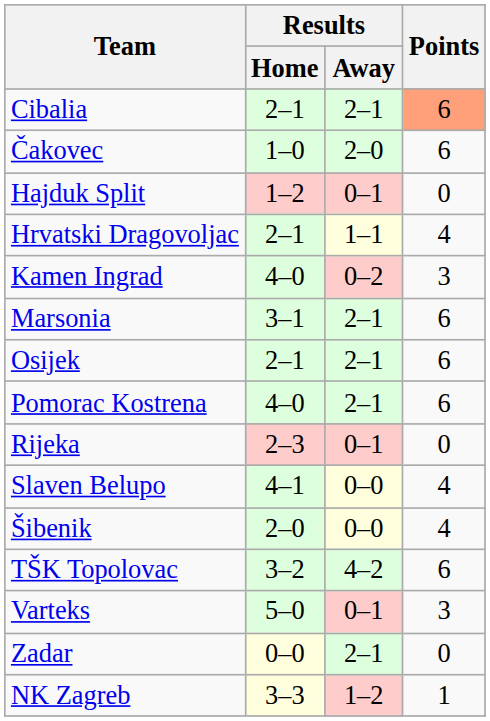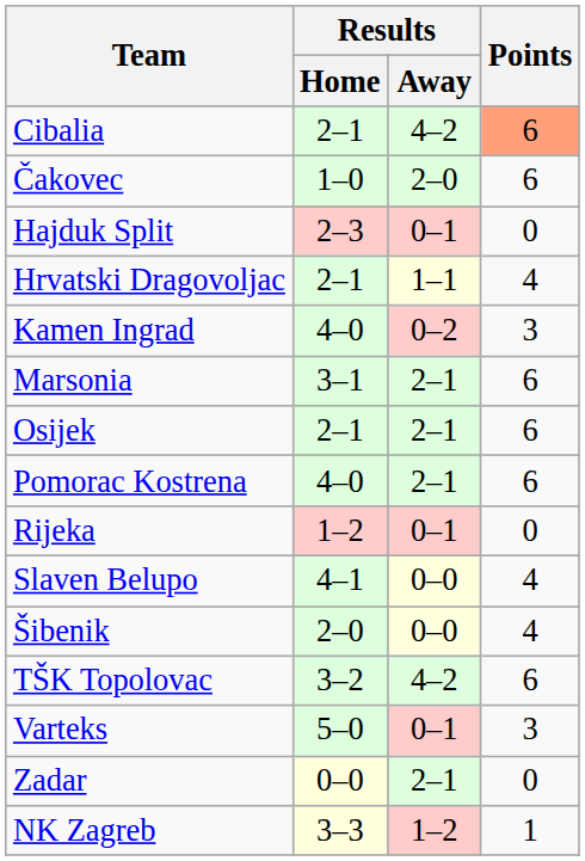 <table class="wikitable" style="text-align:center">
 <tr>
 <th rowspan=2>Team</th>
 <th colspan=2>Results</th>
 <th rowspan=2>Points</th>
 </tr>
 <tr>
 <th width=40>Home</th>
 <th width=40>Away</th>
 </tr>
 <tr>
 <td align=left><a href='#'>Cibalia</a></td>
 <td bgcolor="#ddffdd">2–1</td>
-<td bgcolor="#ddffdd">2–1</td>
+<td bgcolor="#ddffdd">4–2</td>
 <td style="background: lightsalmon;">6</td>
 </tr>
 <tr>
 <td align=left><a href='#'>Čakovec</a></td>
 <td bgcolor="#ddffdd">1–0</td>
 <td bgcolor="#ddffdd">2–0</td>
 <td>6</td>
 </tr>
 <tr>
 <td align=left><a href='#'>Hajduk Split</a></td>
-<td bgcolor=#FFCCCC>1–2</td>
+<td bgcolor=#FFCCCC>2–3</td>
 <td bgcolor=#FFCCCC>0–1</td>
 <td>0</td>
 </tr>
 <tr>
 <td align=left><a href='#'>Hrvatski Dragovoljac</a></td>
 <td bgcolor="#ddffdd">2–1</td>
 <td bgcolor="#ffffdd">1–1</td>
 <td>4</td>
 </tr>
 <tr>
 <td align=left><a href='#'>Kamen Ingrad</a></td>
 <td bgcolor="#ddffdd">4–0</td>
 <td bgcolor=#FFCCCC>0–2</td>
 <td>3</td>
 </tr>
 <tr>
 <td align=left><a href='#'>Marsonia</a></td>
 <td bgcolor="#ddffdd">3–1</td>
 <td bgcolor="#ddffdd">2–1</td>
 <td>6</td>
 </tr>
 <tr>
 <td align=left><a href='#'>Osijek</a></td>
 <td bgcolor="#ddffdd">2–1</td>
 <td bgcolor="#ddffdd">2–1</td>
 <td>6</td>
 </tr>
 <tr>
 <td align=left><a href='#'>Pomorac Kostrena</a></td>
 <td bgcolor="#ddffdd">4–0</td>
 <td bgcolor="#ddffdd">2–1</td>
 <td>6</td>
 </tr>
 <tr>
 <td align=left><a href='#'>Rijeka</a></td>
-<td bgcolor=#FFCCCC>2–3</td>
+<td bgcolor=#FFCCCC>1–2</td>
 <td bgcolor=#FFCCCC>0–1</td>
 <td>0</td>
 </tr>
 <tr>
 <td align=left><a href='#'>Slaven Belupo</a></td>
 <td bgcolor="#ddffdd">4–1</td>
 <td bgcolor="#ffffdd">0–0</td>
 <td>4</td>
 </tr>
 <tr>
 <td align=left><a href='#'>Šibenik</a></td>
 <td bgcolor="#ddffdd">2–0</td>
 <td bgcolor="#ffffdd">0–0</td>
 <td>4</td>
 </tr>
 <tr>
 <td align=left><a href='#'>TŠK Topolovac</a></td>
 <td bgcolor="#ddffdd">3–2</td>
 <td bgcolor="#ddffdd">4–2</td>
 <td>6</td>
 </tr>
 <tr>
 <td align=left><a href='#'>Varteks</a></td>
 <td bgcolor="#ddffdd">5–0</td>
 <td bgcolor=#FFCCCC>0–1</td>
 <td>3</td>
 </tr>
 <tr>
 <td align=left><a href='#'>Zadar</a></td>
 <td bgcolor="#ffffdd">0–0</td>
 <td bgcolor="#ddffdd">2–1</td>
 <td>0</td>
 </tr>
 <tr>
 <td align=left><a href='#'>NK Zagreb</a></td>
 <td bgcolor="#ffffdd">3–3</td>
 <td bgcolor=#FFCCCC>1–2</td>
 <td>1</td>
 </tr>
 </table>
